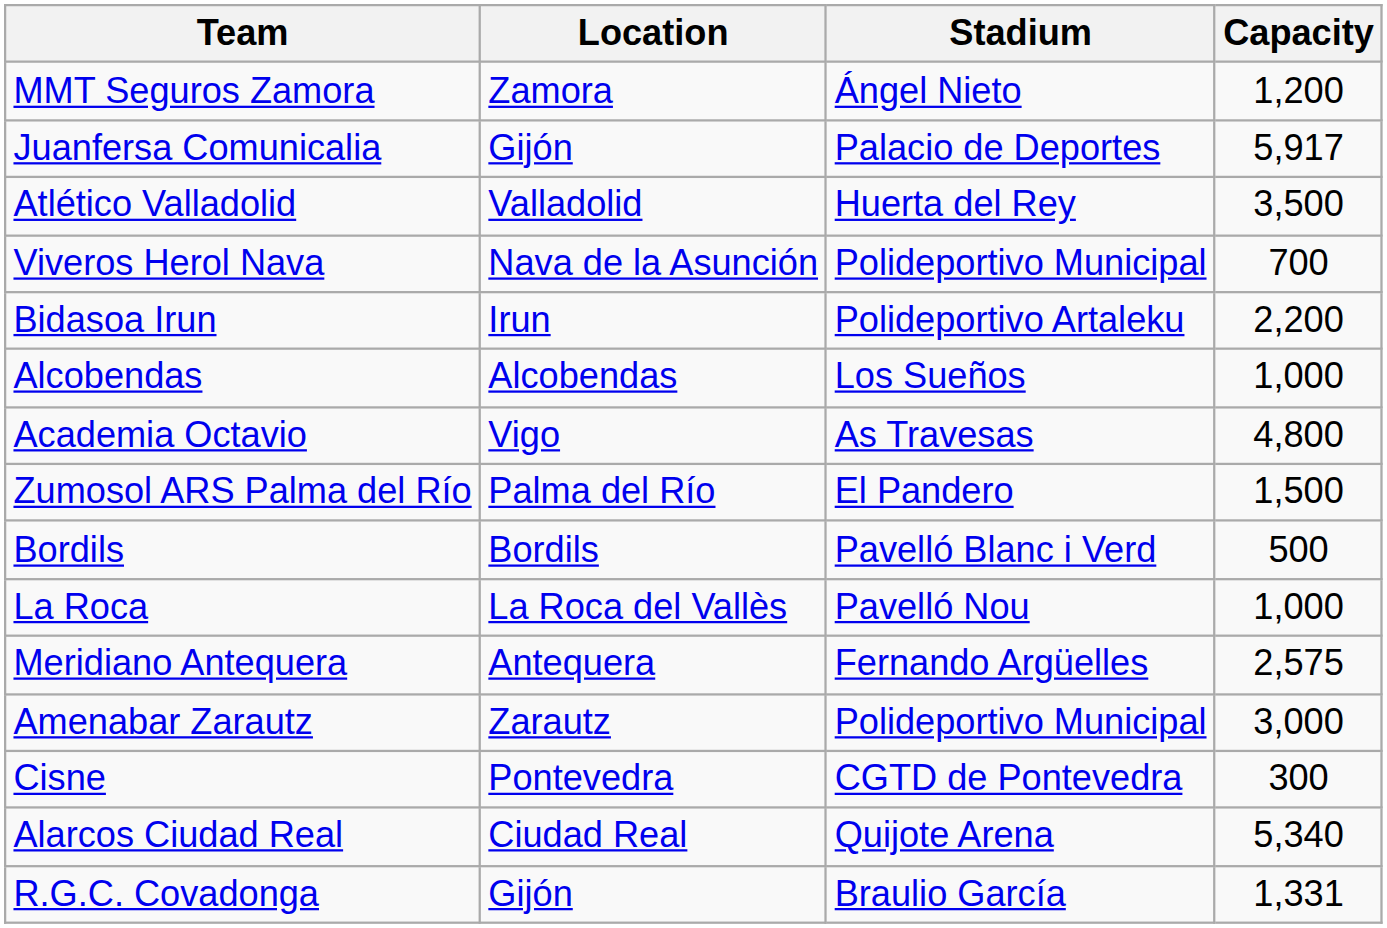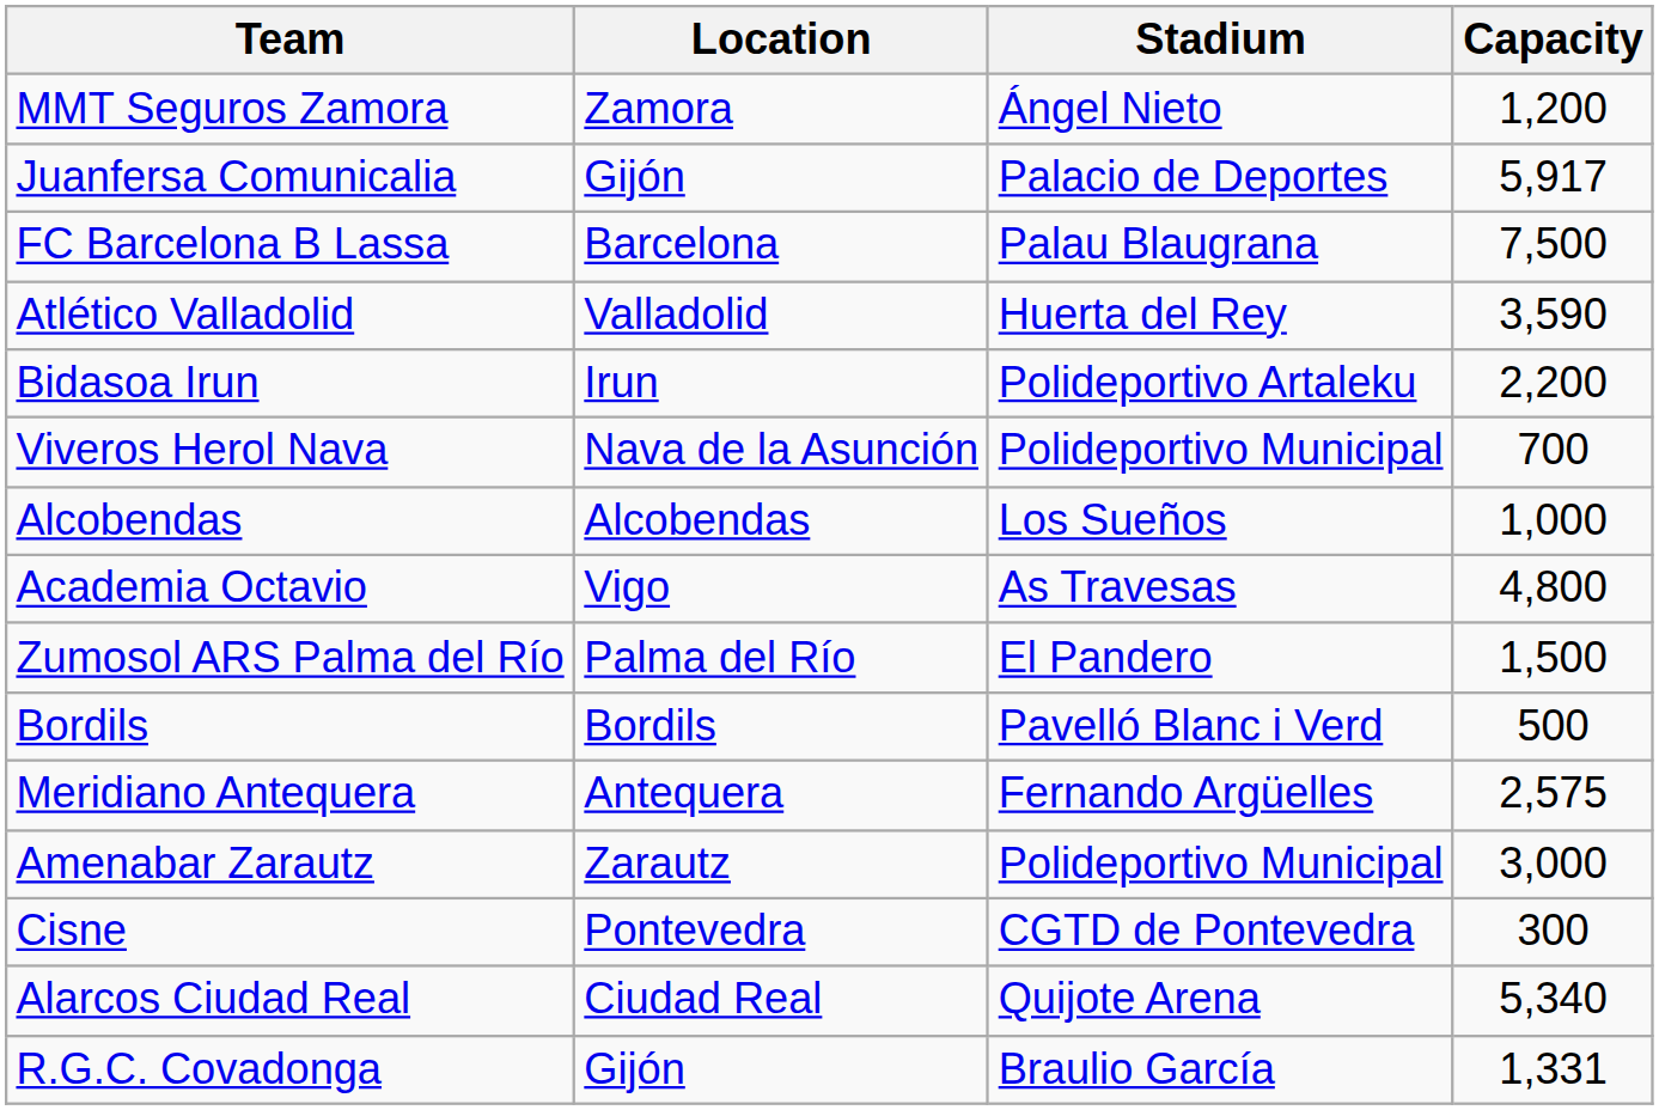 <table class="wikitable sortable">
 <tr>
 <th>Team</th>
 <th>Location</th>
 <th>Stadium</th>
 <th>Capacity</th>
 </tr>
 <tr>
 <td><a href='#'>MMT Seguros Zamora</a></td>
 <td><a href='#'>Zamora</a></td>
 <td><a href='#'>Ángel Nieto</a></td>
 <td align="center">1,200</td>
 </tr>
 <tr>
 <td><a href='#'>Juanfersa Comunicalia</a></td>
 <td><a href='#'>Gijón</a></td>
 <td><a href='#'>Palacio de Deportes</a></td>
 <td align="center">5,917</td>
 </tr>
 <tr>
+<td><a href='#'>FC Barcelona B Lassa</a></td>
+<td><a href='#'>Barcelona</a></td>
+<td><a href='#'>Palau Blaugrana</a></td>
+<td align="center">7,500</td>
+</tr>
+<tr>
 <td><a href='#'>Atlético Valladolid</a></td>
 <td><a href='#'>Valladolid</a></td>
 <td><a href='#'>Huerta del Rey</a></td>
-<td align="center">3,500</td>
+<td align="center">3,590</td>
+</tr>
+<tr>
+<td><a href='#'>Bidasoa Irun</a></td>
+<td><a href='#'>Irun</a></td>
+<td><a href='#'>Polideportivo Artaleku</a></td>
+<td align="center">2,200</td>
 </tr>
 <tr>
 <td><a href='#'>Viveros Herol Nava</a></td>
 <td><a href='#'>Nava de la Asunción</a></td>
 <td><a href='#'>Polideportivo Municipal</a></td>
 <td align="center">700</td>
-</tr>
-<tr>
-<td><a href='#'>Bidasoa Irun</a></td>
-<td><a href='#'>Irun</a></td>
-<td><a href='#'>Polideportivo Artaleku</a></td>
-<td align="center">2,200</td>
 </tr>
 <tr>
 <td><a href='#'>Alcobendas</a></td>
 <td><a href='#'>Alcobendas</a></td>
 <td><a href='#'>Los Sueños</a></td>
 <td align="center">1,000</td>
 </tr>
 <tr>
 <td><a href='#'>Academia Octavio</a></td>
 <td><a href='#'>Vigo</a></td>
 <td><a href='#'>As Travesas</a></td>
 <td align="center">4,800</td>
 </tr>
 <tr>
 <td><a href='#'>Zumosol ARS Palma del Río</a></td>
 <td><a href='#'>Palma del Río</a></td>
 <td><a href='#'>El Pandero</a></td>
 <td align="center">1,500</td>
 </tr>
 <tr>
 <td><a href='#'>Bordils</a></td>
 <td><a href='#'>Bordils</a></td>
 <td><a href='#'>Pavelló Blanc i Verd</a></td>
 <td align="center">500</td>
-</tr>
-<tr>
-<td><a href='#'>La Roca</a></td>
-<td><a href='#'>La Roca del Vallès</a></td>
-<td><a href='#'>Pavelló Nou</a></td>
-<td align="center">1,000</td>
 </tr>
 <tr>
 <td><a href='#'>Meridiano Antequera</a></td>
 <td><a href='#'>Antequera</a></td>
 <td><a href='#'>Fernando Argüelles</a></td>
 <td align="center">2,575</td>
 </tr>
 <tr>
 <td><a href='#'>Amenabar Zarautz</a></td>
 <td><a href='#'>Zarautz</a></td>
 <td><a href='#'>Polideportivo Municipal</a></td>
 <td align="center">3,000</td>
 </tr>
 <tr>
 <td><a href='#'>Cisne</a></td>
 <td><a href='#'>Pontevedra</a></td>
 <td><a href='#'>CGTD de Pontevedra</a></td>
 <td align="center">300</td>
 </tr>
 <tr>
 <td><a href='#'>Alarcos Ciudad Real</a></td>
 <td><a href='#'>Ciudad Real</a></td>
 <td><a href='#'>Quijote Arena</a></td>
 <td align="center">5,340</td>
 </tr>
 <tr>
 <td><a href='#'>R.G.C. Covadonga</a></td>
 <td><a href='#'>Gijón</a></td>
 <td><a href='#'>Braulio García</a></td>
 <td align="center">1,331</td>
 </tr>
 </table>
